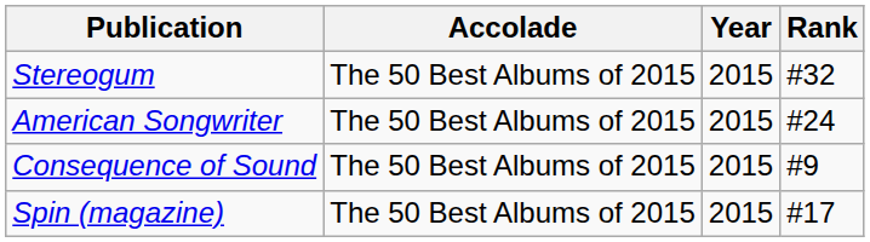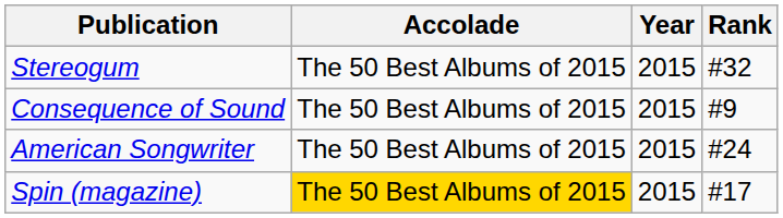 <table class="wikitable">
 <tr>
 <th>Publication</th>
 <th>Accolade</th>
 <th>Year</th>
 <th>Rank</th>
 </tr>
 <tr>
 <td><em><a href='#'>Stereogum</a></em></td>
 <td>The 50 Best Albums of 2015</td>
 <td>2015</td>
 <td>#32</td>
 </tr>
 <tr>
+<td><em><a href='#'>Consequence of Sound</a></em></td>
+<td>The 50 Best Albums of 2015</td>
+<td>2015</td>
+<td>#9</td>
+</tr>
+<tr>
 <td><em><a href='#'>American Songwriter</a></em></td>
 <td>The 50 Best Albums of 2015</td>
 <td>2015</td>
 <td>#24</td>
 </tr>
 <tr>
-<td><em><a href='#'>Consequence of Sound</a></em></td>
-<td>The 50 Best Albums of 2015</td>
-<td>2015</td>
-<td>#9</td>
-</tr>
-<tr>
 <td><em><a href='#'>Spin (magazine)</a></em></td>
-<td>The 50 Best Albums of 2015</td>
+<td style="background: gold;">The 50 Best Albums of 2015</td>
 <td>2015</td>
 <td>#17</td>
 </tr>
 </table>
